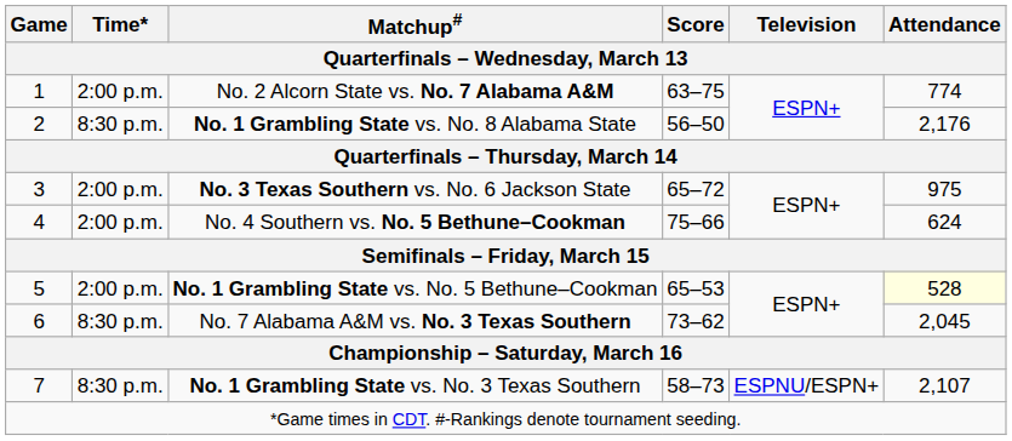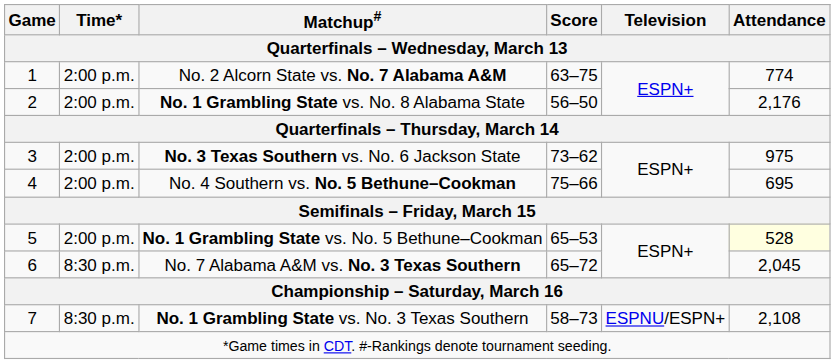 <table class="wikitable" style="font-size: 95%;text-align:center">
 <tr>
 <th>Game</th>
 <th>Time*</th>
 <th>Matchup<sup>#</sup></th>
 <th>Score</th>
 <th>Television</th>
 <th>Attendance</th>
 </tr>
 <tr>
 <th colspan="6">Quarterfinals – Wednesday, March 13</th>
 </tr>
 <tr>
 <td>1</td>
 <td>2:00 p.m.</td>
 <td>No. 2 Alcorn State vs. <strong>No. 7 Alabama A&M</strong></td>
 <td>63–75</td>
 <td rowspan="2"><a href='#'>ESPN+</a></td>
 <td>774</td>
 </tr>
 <tr>
 <td>2</td>
-<td>8:30 p.m.</td>
+<td>2:00 p.m.</td>
 <td><strong>No. 1 Grambling State</strong> vs. No. 8 Alabama State</td>
 <td>56–50</td>
 <td>2,176</td>
 </tr>
 <tr>
 <th colspan="6">Quarterfinals – Thursday, March 14</th>
 </tr>
 <tr>
 <td>3</td>
 <td>2:00 p.m.</td>
 <td><strong>No. 3 Texas Southern</strong> vs. No. 6 Jackson State</td>
-<td>65–72</td>
+<td>73–62</td>
 <td rowspan="2">ESPN+</td>
 <td>975</td>
 </tr>
 <tr>
 <td>4</td>
 <td>2:00 p.m.</td>
 <td>No. 4 Southern vs. <strong>No. 5 Bethune–Cookman</strong></td>
 <td>75–66</td>
-<td>624</td>
+<td>695</td>
 </tr>
 <tr>
 <th colspan="6">Semifinals – Friday, March 15</th>
 </tr>
 <tr>
 <td>5</td>
 <td>2:00 p.m.</td>
 <td><strong>No. 1 Grambling State</strong> vs. No. 5 Bethune–Cookman</td>
 <td>65–53</td>
 <td rowspan="2">ESPN+</td>
 <td style="background: lightyellow;">528</td>
 </tr>
 <tr>
 <td>6</td>
 <td>8:30 p.m.</td>
 <td>No. 7 Alabama A&M vs. <strong>No. 3 Texas Southern</strong></td>
-<td>73–62</td>
+<td>65–72</td>
 <td>2,045</td>
 </tr>
 <tr>
 <th colspan="6">Championship – Saturday, March 16</th>
 </tr>
 <tr>
 <td>7</td>
 <td>8:30 p.m.</td>
 <td><strong>No. 1 Grambling State</strong> vs. No. 3 Texas Southern</td>
 <td>58–73</td>
 <td rowspan="1"><a href='#'>ESPNU</a>/ESPN+</td>
-<td>2,107</td>
+<td>2,108</td>
 </tr>
 <tr>
 <td colspan="6"><small>*Game times in <a href='#'>CDT</a>. #-Rankings denote tournament seeding.</small></td>
 </tr>
 </table>
